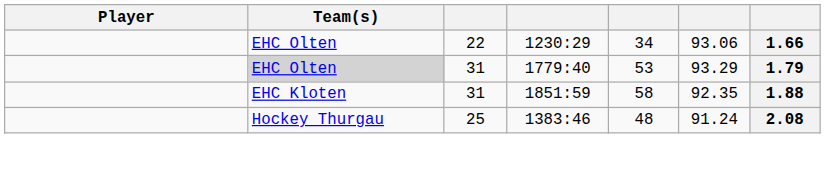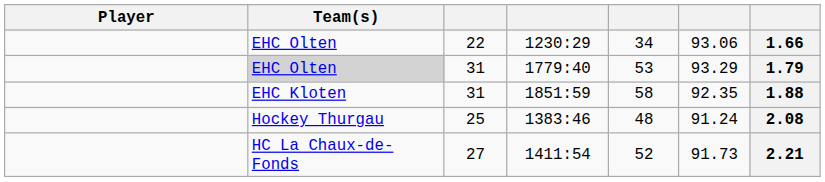 <table class="wikitable sortable" style="text-align: center">
 <tr>
 <th style="width: 15em;">Player</th>
 <th style="width: 12em;">Team(s)</th>
 <th style="width: 3.5em;"></th>
 <th style="width: 6em;"></th>
 <th style="width: 4em;"></th>
 <th style="width: 4em;"></th>
 <th style="width: 4em;"></th>
 </tr>
 <tr>
 <td style="text-align:left;"> </td>
 <td style="text-align:left;"><a href='#'>EHC Olten</a></td>
 <td>22</td>
 <td>1230:29</td>
 <td>34</td>
 <td>93.06</td>
 <th>1.66</th>
 </tr>
 <tr>
 <td style="text-align:left;"> </td>
 <td style="background: lightgrey; text-align:left;"><a href='#'>EHC Olten</a></td>
 <td>31</td>
 <td>1779:40</td>
 <td>53</td>
 <td>93.29</td>
 <th>1.79</th>
 </tr>
 <tr>
 <td style="text-align:left;"> </td>
 <td style="text-align:left;"><a href='#'>EHC Kloten</a></td>
 <td>31</td>
 <td>1851:59</td>
 <td>58</td>
 <td>92.35</td>
 <th>1.88</th>
 </tr>
 <tr>
 <td style="text-align:left;"> </td>
 <td style="text-align:left;"><a href='#'>Hockey Thurgau</a></td>
 <td>25</td>
 <td>1383:46</td>
 <td>48</td>
 <td>91.24</td>
 <th>2.08</th>
 </tr>
+<tr>
+<td style="text-align:left;"> </td>
+<td style="text-align:left;"><a href='#'>HC La Chaux-de-Fonds</a></td>
+<td>27</td>
+<td>1411:54</td>
+<td>52</td>
+<td>91.73</td>
+<th>2.21</th>
+</tr>
 </table>
